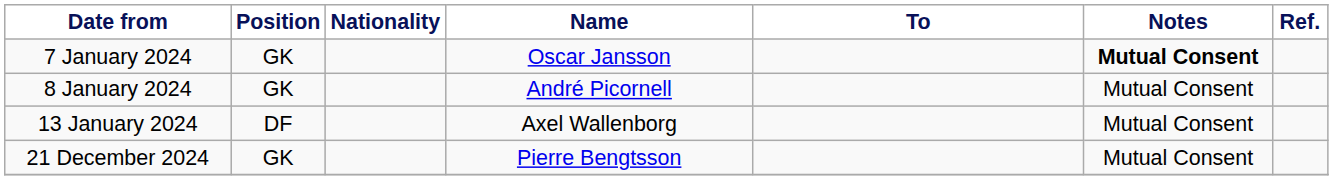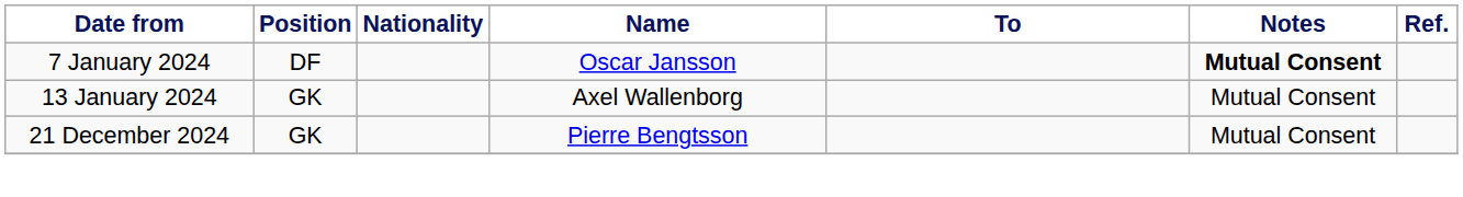 <table class="wikitable" style="text-align:center; font-size:90%; ">
 <tr>
 <th style="background:#FFFFFF; color:#081159; width:145px;">Date from</th>
 <th style="background:#FFFFFF; color:#081159; width:50px;">Position</th>
 <th style="background:#FFFFFF; color:#081159; width:50px;">Nationality</th>
 <th style="background:#FFFFFF; color:#081159; width:200px;">Name</th>
 <th style="background:#FFFFFF; color:#081159; width:215px;">To</th>
 <th style="background:#FFFFFF; color:#081159; width:120px;">Notes</th>
 <th style="background:#FFFFFF; color:#081159; width:30px;">Ref.</th>
 </tr>
 <tr>
 <td>7 January 2024</td>
-<td>GK</td>
+<td>DF</td>
 <td></td>
 <td><a href='#'>Oscar Jansson</a></td>
 <td></td>
 <td><strong>Mutual Consent</strong></td>
 <td></td>
 </tr>
 <tr>
-<td>8 January 2024</td>
+<td>13 January 2024</td>
 <td>GK</td>
-<td></td>
-<td><a href='#'>André Picornell</a></td>
-<td></td>
-<td>Mutual Consent</td>
-<td></td>
-</tr>
-<tr>
-<td>13 January 2024</td>
-<td>DF</td>
 <td></td>
 <td>Axel Wallenborg</td>
 <td></td>
 <td>Mutual Consent</td>
 <td></td>
 </tr>
 <tr>
 <td>21 December 2024</td>
 <td>GK</td>
 <td></td>
 <td><a href='#'>Pierre Bengtsson</a></td>
 <td></td>
 <td>Mutual Consent</td>
 <td></td>
 </tr>
 <tr>
 </tr>
 </table>
